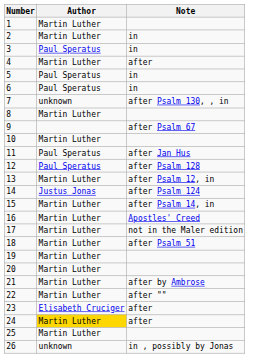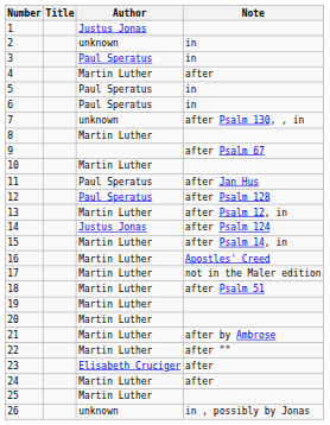 <table class="wikitable">
 <tr>
 <th>Number</th>
+<th>Title</th>
 <th>Author</th>
 <th>Note</th>
 </tr>
 <tr>
 <td>1</td>
-<td>Martin Luther</td>
+<td></td>
+<td><a href='#'>Justus Jonas</a></td>
 <td></td>
 </tr>
 <tr>
 <td>2</td>
-<td>Martin Luther</td>
+<td></td>
+<td>unknown</td>
 <td>in </td>
 </tr>
 <tr>
 <td>3</td>
+<td></td>
 <td><a href='#'>Paul Speratus</a></td>
 <td>in </td>
 </tr>
 <tr>
 <td>4</td>
+<td></td>
 <td>Martin Luther</td>
 <td>after </td>
 </tr>
 <tr>
 <td>5</td>
+<td></td>
 <td>Paul Speratus</td>
 <td>in </td>
 </tr>
 <tr>
 <td>6</td>
+<td></td>
 <td>Paul Speratus</td>
 <td>in </td>
 </tr>
 <tr>
 <td>7</td>
+<td></td>
 <td>unknown</td>
 <td>after <a href='#'>Psalm 130</a>, , in </td>
 </tr>
 <tr>
 <td>8</td>
+<td></td>
 <td>Martin Luther</td>
 <td></td>
 </tr>
 <tr>
 <td>9</td>
 <td></td>
+<td></td>
 <td>after <a href='#'>Psalm 67</a></td>
 </tr>
 <tr>
 <td>10</td>
+<td></td>
 <td>Martin Luther</td>
 <td></td>
 </tr>
 <tr>
 <td>11</td>
+<td></td>
 <td>Paul Speratus</td>
 <td>after <a href='#'>Jan Hus</a></td>
 </tr>
 <tr>
 <td>12</td>
+<td></td>
 <td><a href='#'>Paul Speratus</a></td>
 <td>after <a href='#'>Psalm 128</a></td>
 </tr>
 <tr>
 <td>13</td>
+<td></td>
 <td>Martin Luther</td>
 <td>after <a href='#'>Psalm 12</a>, in </td>
 </tr>
 <tr>
 <td>14</td>
+<td></td>
 <td><a href='#'>Justus Jonas</a></td>
 <td>after <a href='#'>Psalm 124</a></td>
 </tr>
 <tr>
 <td>15</td>
+<td></td>
 <td>Martin Luther</td>
 <td>after <a href='#'>Psalm 14</a>, in </td>
 </tr>
 <tr>
 <td>16</td>
+<td></td>
 <td>Martin Luther</td>
 <td><a href='#'>Apostles' Creed</a></td>
 </tr>
 <tr>
 <td>17</td>
+<td></td>
 <td>Martin Luther</td>
 <td>not in the Maler edition</td>
 </tr>
 <tr>
 <td>18</td>
+<td></td>
 <td>Martin Luther</td>
 <td>after <a href='#'>Psalm 51</a> </td>
 </tr>
 <tr>
 <td>19</td>
+<td></td>
 <td>Martin Luther</td>
 <td></td>
 </tr>
 <tr>
 <td>20</td>
+<td></td>
 <td>Martin Luther</td>
 <td></td>
 </tr>
 <tr>
 <td>21</td>
+<td></td>
 <td>Martin Luther</td>
 <td>after  by <a href='#'>Ambrose</a></td>
 </tr>
 <tr>
 <td>22</td>
+<td></td>
 <td>Martin Luther</td>
 <td>after ""</td>
 </tr>
 <tr>
 <td>23</td>
+<td></td>
 <td><a href='#'>Elisabeth Cruciger</a></td>
 <td>after </td>
 </tr>
 <tr>
 <td>24</td>
-<td style="background: gold;">Martin Luther</td>
+<td></td>
+<td>Martin Luther</td>
 <td>after </td>
 </tr>
 <tr>
 <td>25</td>
+<td></td>
 <td>Martin Luther</td>
 <td></td>
 </tr>
 <tr>
 <td>26</td>
+<td></td>
 <td>unknown</td>
 <td>in <em></em>, possibly by Jonas</td>
 </tr>
 </table>
